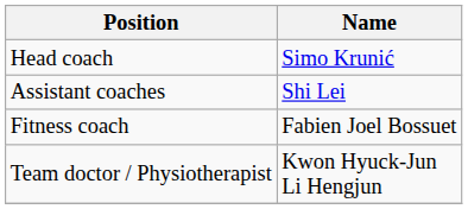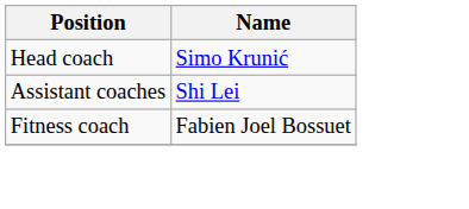 <table class="wikitable" style="text-align: left">
 <tr>
 <th style="color:#000000;">Position</th>
 <th style="color:#000000;">Name</th>
 </tr>
 <tr>
 <td>Head coach</td>
 <td> <a href='#'>Simo Krunić</a></td>
 </tr>
 <tr>
 <td>Assistant coaches</td>
 <td> <a href='#'>Shi Lei</a></td>
 </tr>
 <tr>
 <td>Fitness coach</td>
 <td> Fabien Joel Bossuet</td>
 </tr>
 <tr>
-<td>Team doctor / Physiotherapist</td>
-<td> Kwon Hyuck-Jun <br>  Li Hengjun</td>
-</tr>
-<tr>
 </tr>
 </table>
